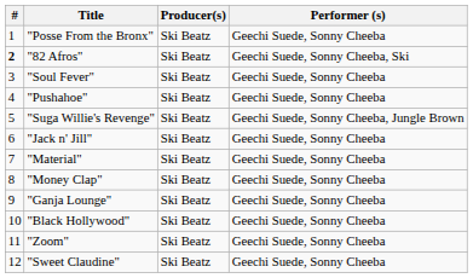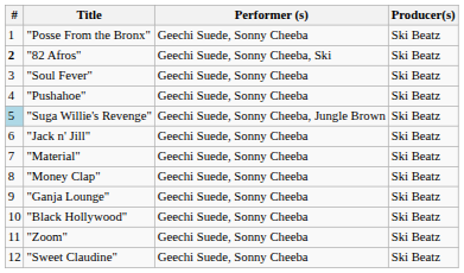 <table class="wikitable">
 <tr>
 <th>#</th>
 <th>Title</th>
+<th>Performer (s)</th>
 <th>Producer(s)</th>
-<th>Performer (s)</th>
 </tr>
 <tr>
 <td>1</td>
 <td>"Posse From the Bronx"</td>
+<td>Geechi Suede, Sonny Cheeba</td>
 <td>Ski Beatz</td>
-<td>Geechi Suede, Sonny Cheeba</td>
 </tr>
 <tr>
 <td><strong>2</strong></td>
 <td>"82 Afros"</td>
+<td>Geechi Suede, Sonny Cheeba, Ski</td>
 <td>Ski Beatz</td>
-<td>Geechi Suede, Sonny Cheeba, Ski</td>
 </tr>
 <tr>
 <td>3</td>
 <td>"Soul Fever"</td>
+<td>Geechi Suede, Sonny Cheeba</td>
 <td>Ski Beatz</td>
-<td>Geechi Suede, Sonny Cheeba</td>
 </tr>
 <tr>
 <td>4</td>
 <td>"Pushahoe"</td>
+<td>Geechi Suede, Sonny Cheeba</td>
 <td>Ski Beatz</td>
-<td>Geechi Suede, Sonny Cheeba</td>
 </tr>
 <tr>
-<td>5</td>
+<td style="background: lightblue;">5</td>
 <td>"Suga Willie's Revenge"</td>
+<td>Geechi Suede, Sonny Cheeba, Jungle Brown</td>
 <td>Ski Beatz</td>
-<td>Geechi Suede, Sonny Cheeba, Jungle Brown</td>
 </tr>
 <tr>
 <td>6</td>
 <td>"Jack n' Jill"</td>
+<td>Geechi Suede, Sonny Cheeba</td>
 <td>Ski Beatz</td>
-<td>Geechi Suede, Sonny Cheeba</td>
 </tr>
 <tr>
 <td>7</td>
 <td>"Material"</td>
+<td>Geechi Suede, Sonny Cheeba</td>
 <td>Ski Beatz</td>
-<td>Geechi Suede, Sonny Cheeba</td>
 </tr>
 <tr>
 <td>8</td>
 <td>"Money Clap"</td>
+<td>Geechi Suede, Sonny Cheeba</td>
 <td>Ski Beatz</td>
-<td>Geechi Suede, Sonny Cheeba</td>
 </tr>
 <tr>
 <td>9</td>
 <td>"Ganja Lounge"</td>
+<td>Geechi Suede, Sonny Cheeba</td>
 <td>Ski Beatz</td>
-<td>Geechi Suede, Sonny Cheeba</td>
 </tr>
 <tr>
 <td>10</td>
 <td>"Black Hollywood"</td>
+<td>Geechi Suede, Sonny Cheeba</td>
 <td>Ski Beatz</td>
-<td>Geechi Suede, Sonny Cheeba</td>
 </tr>
 <tr>
 <td>11</td>
 <td>"Zoom"</td>
+<td>Geechi Suede, Sonny Cheeba</td>
 <td>Ski Beatz</td>
-<td>Geechi Suede, Sonny Cheeba</td>
 </tr>
 <tr>
 <td>12</td>
 <td>"Sweet Claudine"</td>
+<td>Geechi Suede, Sonny Cheeba</td>
 <td>Ski Beatz</td>
-<td>Geechi Suede, Sonny Cheeba</td>
 </tr>
 </table>
